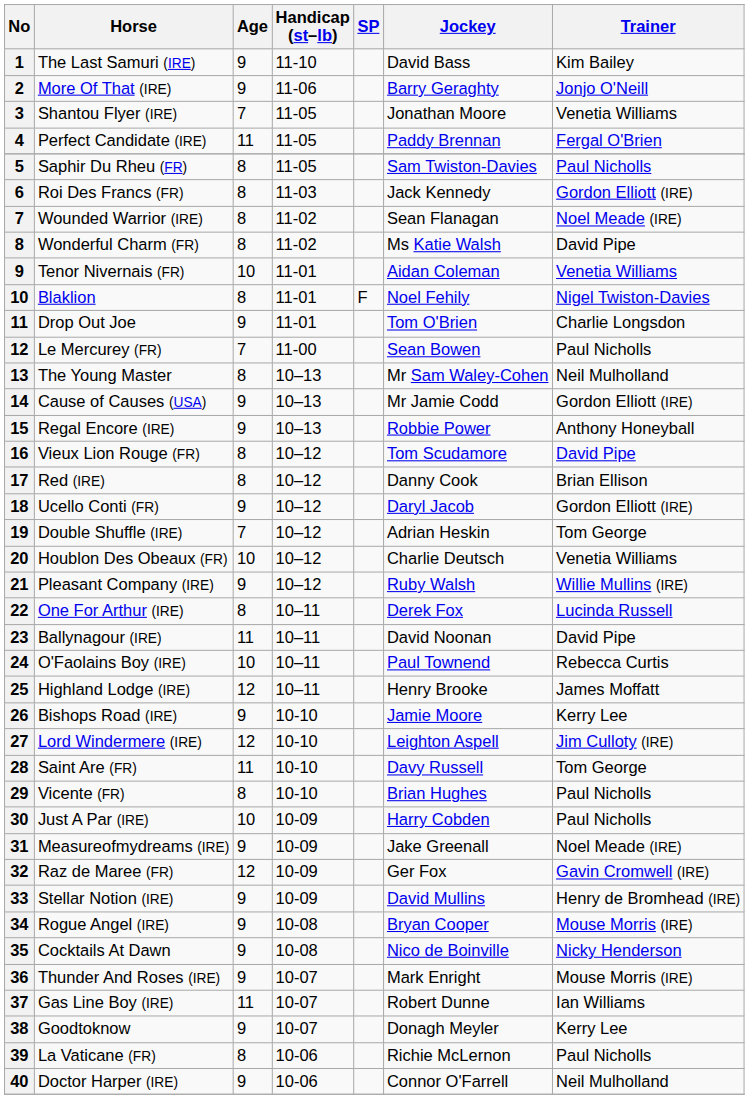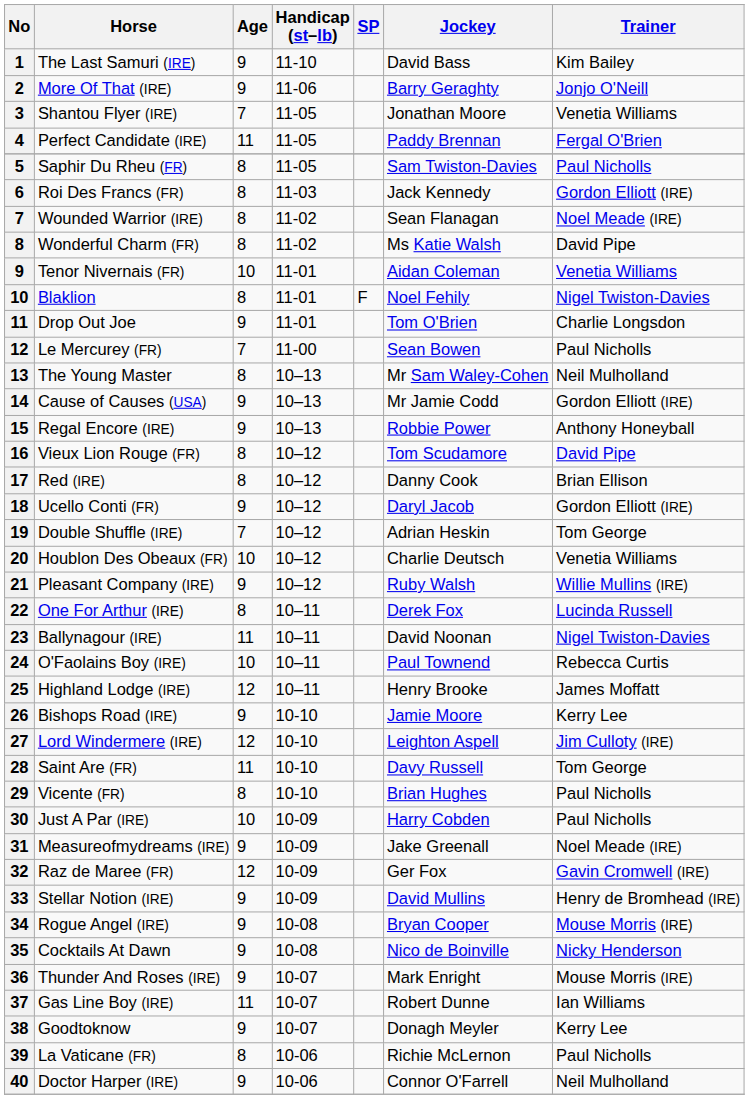 <table class="wikitable sortable">
 <tr>
 <th scope="col">No</th>
 <th scope="col">Horse</th>
 <th scope="col">Age</th>
 <th scope="col">Handicap<br>(<a href='#'>st</a>–<a href='#'>lb</a>)</th>
 <th scope="col"><a href='#'>SP</a></th>
 <th scope="col"><a href='#'>Jockey</a></th>
 <th scope="col"><a href='#'>Trainer</a></th>
 </tr>
 <tr>
 <th scope="row">1</th>
 <td>The Last Samuri <small>(<a href='#'>IRE</a>)</small></td>
 <td>9</td>
 <td>11-10</td>
 <td></td>
 <td>David Bass</td>
 <td>Kim Bailey</td>
 </tr>
 <tr>
 <th scope="row">2</th>
 <td><a href='#'>More Of That</a> <small>(IRE)</small></td>
 <td>9</td>
 <td>11-06</td>
 <td></td>
 <td><a href='#'>Barry Geraghty</a></td>
 <td><a href='#'>Jonjo O'Neill</a></td>
 </tr>
 <tr>
 <th scope="row">3</th>
 <td>Shantou Flyer <small>(IRE)</small></td>
 <td>7</td>
 <td>11-05</td>
 <td></td>
 <td>Jonathan Moore</td>
 <td>Venetia Williams</td>
 </tr>
 <tr>
 <th scope="row">4</th>
 <td>Perfect Candidate <small>(IRE)</small></td>
 <td>11</td>
 <td>11-05</td>
 <td></td>
 <td><a href='#'>Paddy Brennan</a></td>
 <td><a href='#'>Fergal O'Brien</a></td>
 </tr>
 <tr>
 </tr>
 <tr>
 <th scope="row">5</th>
 <td>Saphir Du Rheu <small>(<a href='#'>FR</a>)</small></td>
 <td>8</td>
 <td>11-05</td>
 <td></td>
 <td><a href='#'>Sam Twiston-Davies</a></td>
 <td><a href='#'>Paul Nicholls</a></td>
 </tr>
 <tr>
 <th scope="row">6</th>
 <td>Roi Des Francs <small>(FR)</small></td>
 <td>8</td>
 <td>11-03</td>
 <td></td>
 <td>Jack Kennedy</td>
 <td><a href='#'>Gordon Elliott</a> <small>(IRE)</small></td>
 </tr>
 <tr>
 <th scope="row">7</th>
 <td>Wounded Warrior <small>(IRE)</small></td>
 <td>8</td>
 <td>11-02</td>
 <td></td>
 <td>Sean Flanagan</td>
 <td><a href='#'>Noel Meade</a> <small>(IRE)</small></td>
 </tr>
 <tr>
 <th scope="row">8</th>
 <td>Wonderful Charm <small>(FR)</small></td>
 <td>8</td>
 <td>11-02</td>
 <td></td>
 <td>Ms <a href='#'>Katie Walsh</a></td>
 <td>David Pipe</td>
 </tr>
 <tr>
 <th scope="row">9</th>
 <td>Tenor Nivernais <small>(FR)</small></td>
 <td>10</td>
 <td>11-01</td>
 <td></td>
 <td><a href='#'>Aidan Coleman</a></td>
 <td><a href='#'>Venetia Williams</a></td>
 </tr>
 <tr>
 <th scope="row">10</th>
 <td><a href='#'>Blaklion</a></td>
 <td>8</td>
 <td>11-01</td>
 <td> F</td>
 <td><a href='#'>Noel Fehily</a></td>
 <td><a href='#'>Nigel Twiston-Davies</a></td>
 </tr>
 <tr>
 <th scope="row">11</th>
 <td>Drop Out Joe</td>
 <td>9</td>
 <td>11-01</td>
 <td></td>
 <td><a href='#'>Tom O'Brien</a></td>
 <td>Charlie Longsdon</td>
 </tr>
 <tr>
 <th scope="row">12</th>
 <td>Le Mercurey <small>(FR)</small></td>
 <td>7</td>
 <td>11-00</td>
 <td></td>
 <td><a href='#'>Sean Bowen</a></td>
 <td>Paul Nicholls</td>
 </tr>
 <tr>
 <th scope="row">13</th>
 <td>The Young Master</td>
 <td>8</td>
 <td>10–13</td>
 <td></td>
 <td>Mr <a href='#'>Sam Waley-Cohen</a></td>
 <td>Neil Mulholland</td>
 </tr>
 <tr>
 <th scope="row">14</th>
 <td>Cause of Causes <small>(<a href='#'>USA</a>)</small></td>
 <td>9</td>
 <td>10–13</td>
 <td></td>
 <td>Mr Jamie Codd</td>
 <td>Gordon Elliott <small>(IRE)</small></td>
 </tr>
 <tr>
 <th scope="row">15</th>
 <td>Regal Encore <small>(IRE)</small></td>
 <td>9</td>
 <td>10–13</td>
 <td></td>
 <td><a href='#'>Robbie Power</a></td>
 <td>Anthony Honeyball</td>
 </tr>
 <tr>
 <th scope="row">16</th>
 <td>Vieux Lion Rouge <small>(FR)</small></td>
 <td>8</td>
 <td>10–12</td>
 <td></td>
 <td><a href='#'>Tom Scudamore</a></td>
 <td><a href='#'>David Pipe</a></td>
 </tr>
 <tr>
 <th scope="row">17</th>
 <td> Red <small>(IRE)</small></td>
 <td>8</td>
 <td>10–12</td>
 <td></td>
 <td>Danny Cook</td>
 <td>Brian Ellison</td>
 </tr>
 <tr>
 <th scope="row">18</th>
 <td>Ucello Conti <small>(FR)</small></td>
 <td>9</td>
 <td>10–12</td>
 <td></td>
 <td><a href='#'>Daryl Jacob</a></td>
 <td>Gordon Elliott <small>(IRE)</small></td>
 </tr>
 <tr>
 <th scope="row">19</th>
 <td>Double Shuffle <small>(IRE)</small></td>
 <td>7</td>
 <td>10–12</td>
 <td></td>
 <td>Adrian Heskin</td>
 <td>Tom George</td>
 </tr>
 <tr>
 <th scope="row">20</th>
 <td>Houblon Des Obeaux <small>(FR)</small></td>
 <td>10</td>
 <td>10–12</td>
 <td></td>
 <td>Charlie Deutsch</td>
 <td>Venetia Williams</td>
 </tr>
 <tr>
 <th scope="row">21</th>
 <td>Pleasant Company <small>(IRE)</small></td>
 <td>9</td>
 <td>10–12</td>
 <td></td>
 <td><a href='#'>Ruby Walsh</a></td>
 <td><a href='#'>Willie Mullins</a> <small>(IRE)</small></td>
 </tr>
 <tr>
 <th scope="row">22</th>
 <td><a href='#'>One For Arthur</a> <small>(IRE)</small></td>
 <td>8</td>
 <td>10–11</td>
 <td></td>
 <td><a href='#'>Derek Fox</a></td>
 <td><a href='#'>Lucinda Russell</a></td>
 </tr>
 <tr>
 <th scope="row">23</th>
 <td>Ballynagour <small>(IRE)</small></td>
 <td>11</td>
 <td>10–11</td>
 <td></td>
 <td>David Noonan</td>
-<td>David Pipe</td>
+<td><a href='#'>Nigel Twiston-Davies</a></td>
 </tr>
 <tr>
 <th scope="row">24</th>
 <td>O'Faolains Boy <small>(IRE)</small></td>
 <td>10</td>
 <td>10–11</td>
 <td></td>
 <td><a href='#'>Paul Townend</a></td>
 <td>Rebecca Curtis</td>
 </tr>
 <tr>
 <th scope="row">25</th>
 <td>Highland Lodge <small>(IRE)</small></td>
 <td>12</td>
 <td>10–11</td>
 <td></td>
 <td>Henry Brooke</td>
 <td>James Moffatt</td>
 </tr>
 <tr>
 <th scope="row">26</th>
 <td>Bishops Road  <small>(IRE)</small></td>
 <td>9</td>
 <td>10-10</td>
 <td></td>
 <td><a href='#'>Jamie Moore</a></td>
 <td>Kerry Lee</td>
 </tr>
 <tr>
 <th scope="row">27</th>
 <td><a href='#'>Lord Windermere</a> <small>(IRE)</small></td>
 <td>12</td>
 <td>10-10</td>
 <td></td>
 <td><a href='#'>Leighton Aspell</a></td>
 <td><a href='#'>Jim Culloty</a> <small>(IRE)</small></td>
 </tr>
 <tr>
 <th scope="row">28</th>
 <td>Saint Are <small>(FR)</small></td>
 <td>11</td>
 <td>10-10</td>
 <td></td>
 <td><a href='#'>Davy Russell</a></td>
 <td>Tom George</td>
 </tr>
 <tr>
 <th scope="row">29</th>
 <td>Vicente <small>(FR)</small></td>
 <td>8</td>
 <td>10-10</td>
 <td></td>
 <td><a href='#'>Brian Hughes</a></td>
 <td>Paul Nicholls</td>
 </tr>
 <tr>
 <th scope="row">30</th>
 <td>Just A Par <small>(IRE)</small></td>
 <td>10</td>
 <td>10-09</td>
 <td></td>
 <td><a href='#'>Harry Cobden</a></td>
 <td>Paul Nicholls</td>
 </tr>
 <tr>
 <th scope="row">31</th>
 <td>Measureofmydreams <small>(IRE)</small></td>
 <td>9</td>
 <td>10-09</td>
 <td></td>
 <td>Jake Greenall</td>
 <td>Noel Meade <small>(IRE)</small></td>
 </tr>
 <tr>
 <th scope="row">32</th>
 <td>Raz de Maree <small>(FR)</small></td>
 <td>12</td>
 <td>10-09</td>
 <td></td>
 <td>Ger Fox</td>
 <td><a href='#'>Gavin Cromwell</a> <small>(IRE)</small></td>
 </tr>
 <tr>
 <th scope="row">33</th>
 <td>Stellar Notion <small>(IRE)</small></td>
 <td>9</td>
 <td>10-09</td>
 <td></td>
 <td><a href='#'>David Mullins</a></td>
 <td>Henry de Bromhead <small>(IRE)</small></td>
 </tr>
 <tr>
 <th scope="row">34</th>
 <td>Rogue Angel <small>(IRE)</small></td>
 <td>9</td>
 <td>10-08</td>
 <td></td>
 <td><a href='#'>Bryan Cooper</a></td>
 <td><a href='#'>Mouse Morris</a> <small>(IRE)</small></td>
 </tr>
 <tr>
 <th scope="row">35</th>
 <td>Cocktails At Dawn</td>
 <td>9</td>
 <td>10-08</td>
 <td></td>
 <td><a href='#'>Nico de Boinville</a></td>
 <td><a href='#'>Nicky Henderson</a></td>
 </tr>
 <tr>
 <th scope="row">36</th>
 <td>Thunder And Roses <small>(IRE)</small></td>
 <td>9</td>
 <td>10-07</td>
 <td></td>
 <td>Mark Enright</td>
 <td>Mouse Morris <small>(IRE)</small></td>
 </tr>
 <tr>
 <th scope="row">37</th>
 <td>Gas Line Boy <small>(IRE)</small></td>
 <td>11</td>
 <td>10-07</td>
 <td></td>
 <td>Robert Dunne</td>
 <td>Ian Williams</td>
 </tr>
 <tr>
 <th scope="row">38</th>
 <td>Goodtoknow</td>
 <td>9</td>
 <td>10-07</td>
 <td></td>
 <td>Donagh Meyler</td>
 <td>Kerry Lee</td>
 </tr>
 <tr>
 <th scope="row">39</th>
 <td>La Vaticane <small>(FR)</small></td>
 <td>8</td>
 <td>10-06</td>
 <td></td>
 <td>Richie McLernon</td>
 <td>Paul Nicholls</td>
 </tr>
 <tr>
 <th scope="row">40</th>
 <td>Doctor Harper <small>(IRE)</small></td>
 <td>9</td>
 <td>10-06</td>
 <td></td>
 <td>Connor O'Farrell</td>
 <td>Neil Mulholland</td>
 </tr>
 <tr>
 </tr>
 </table>
